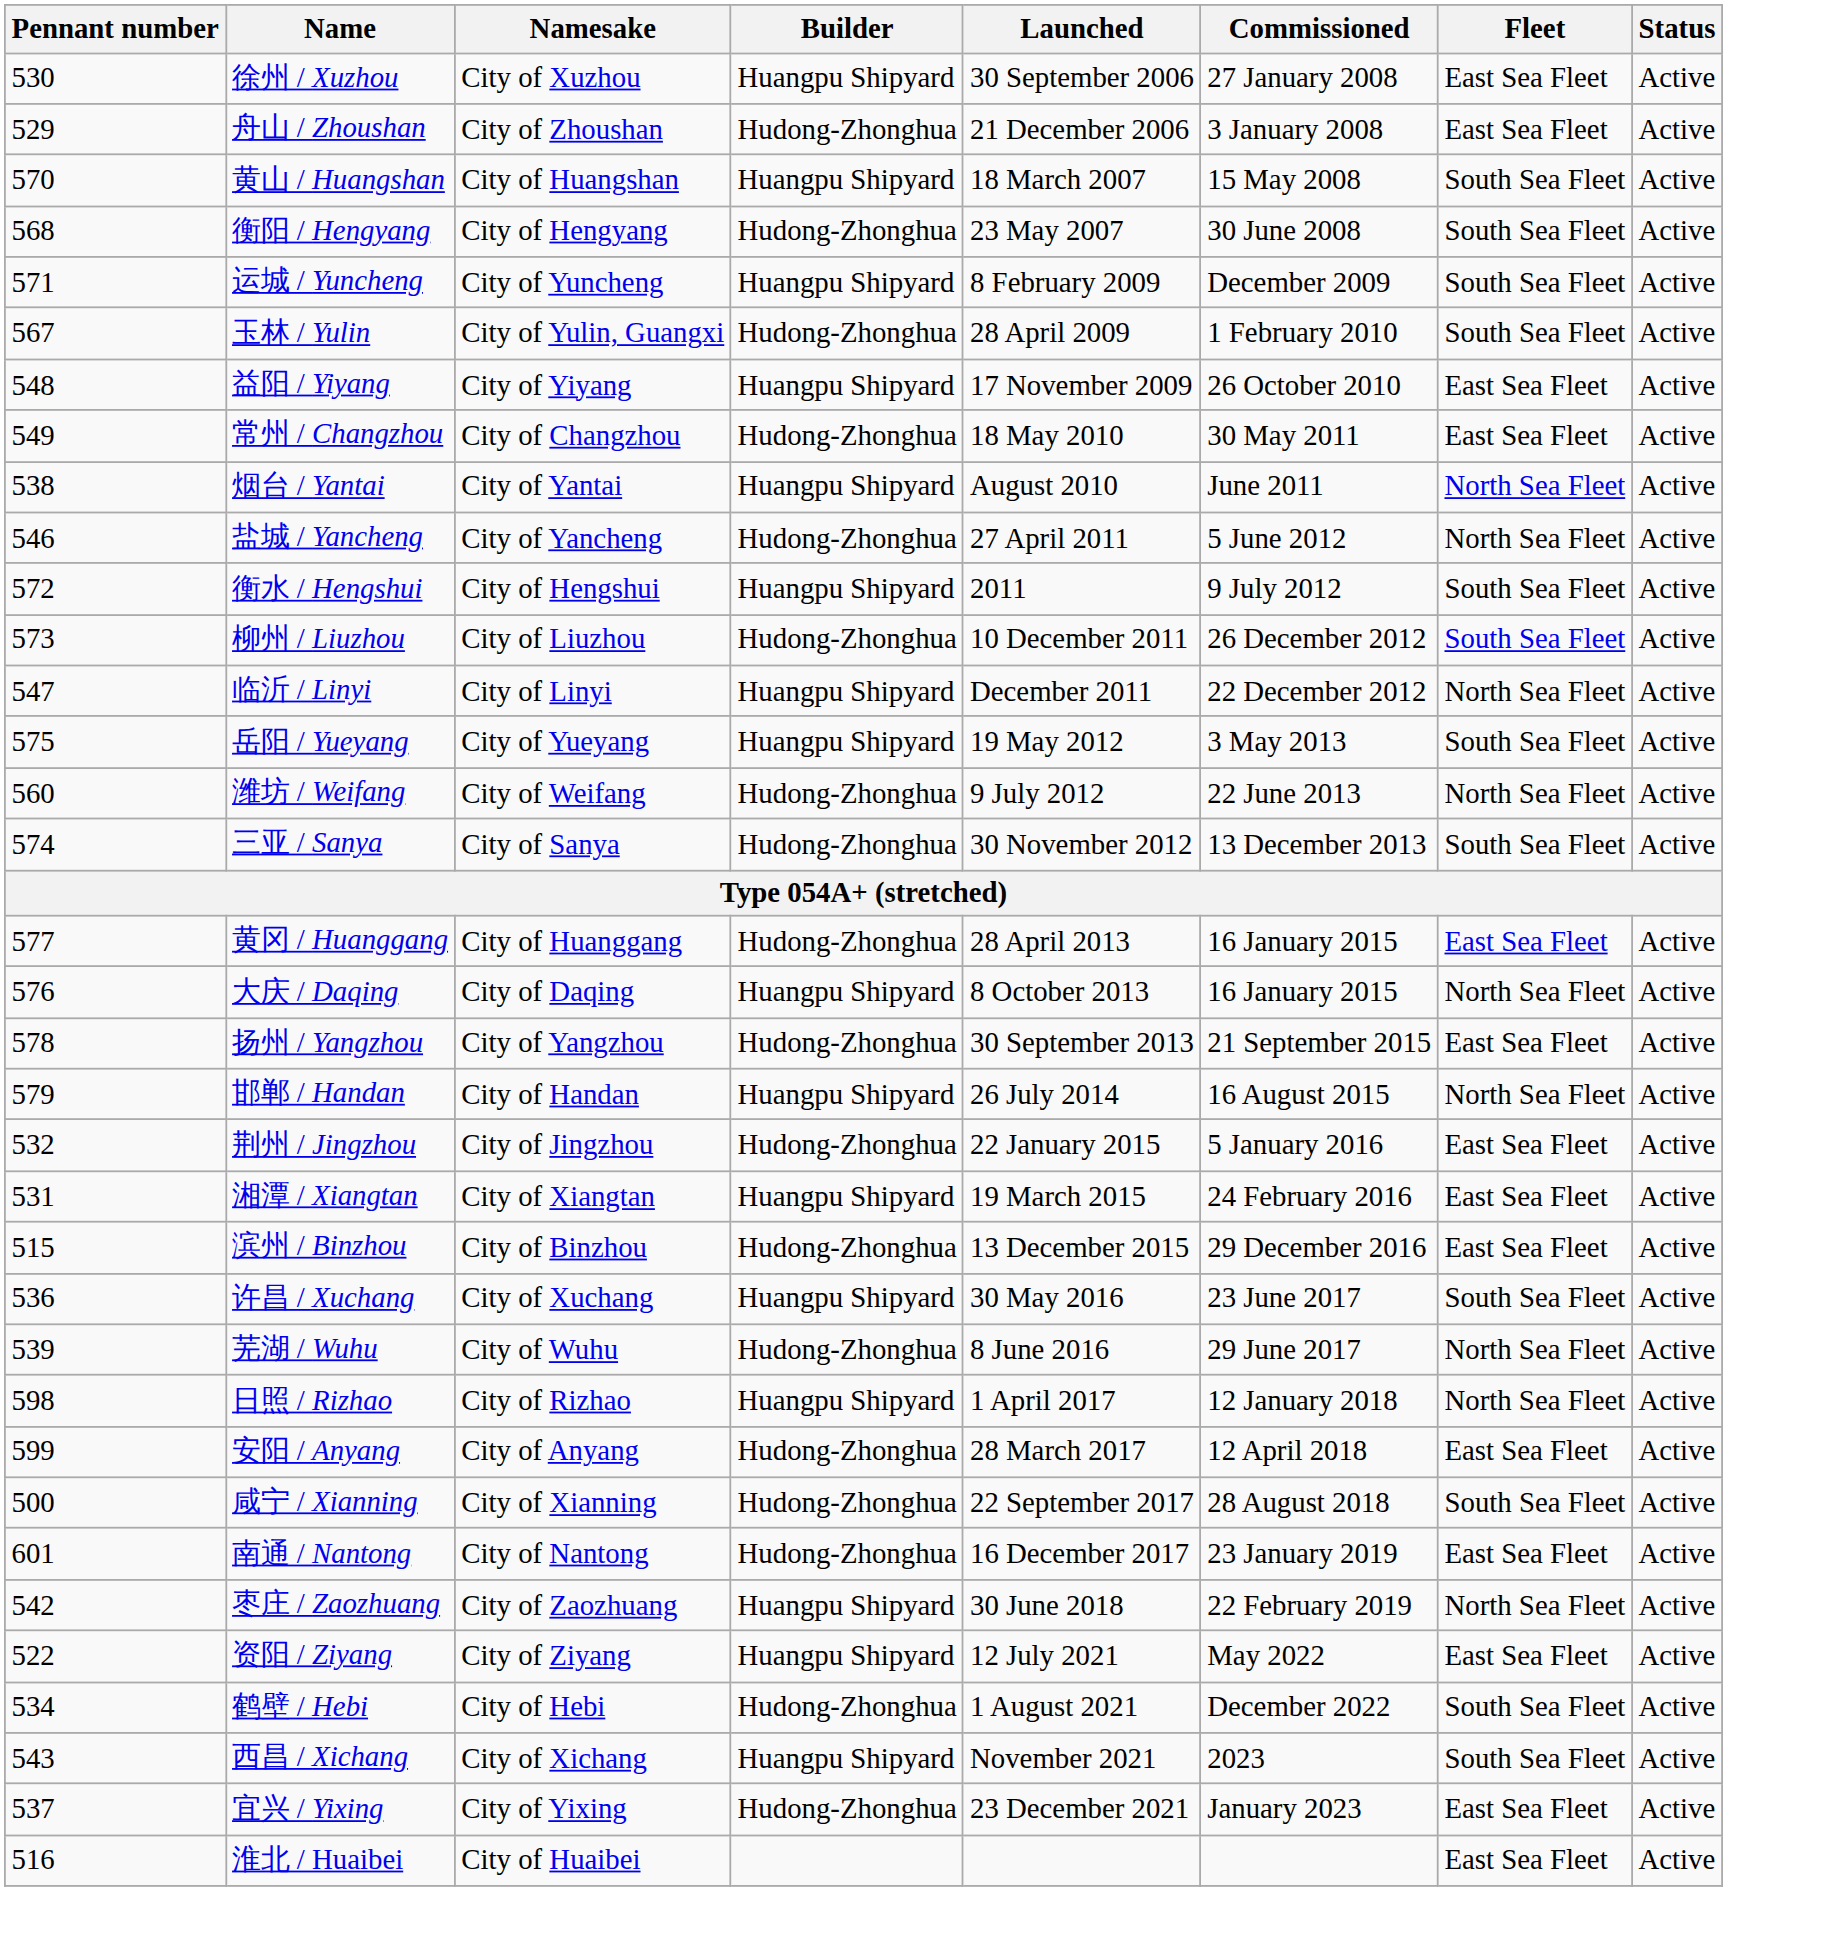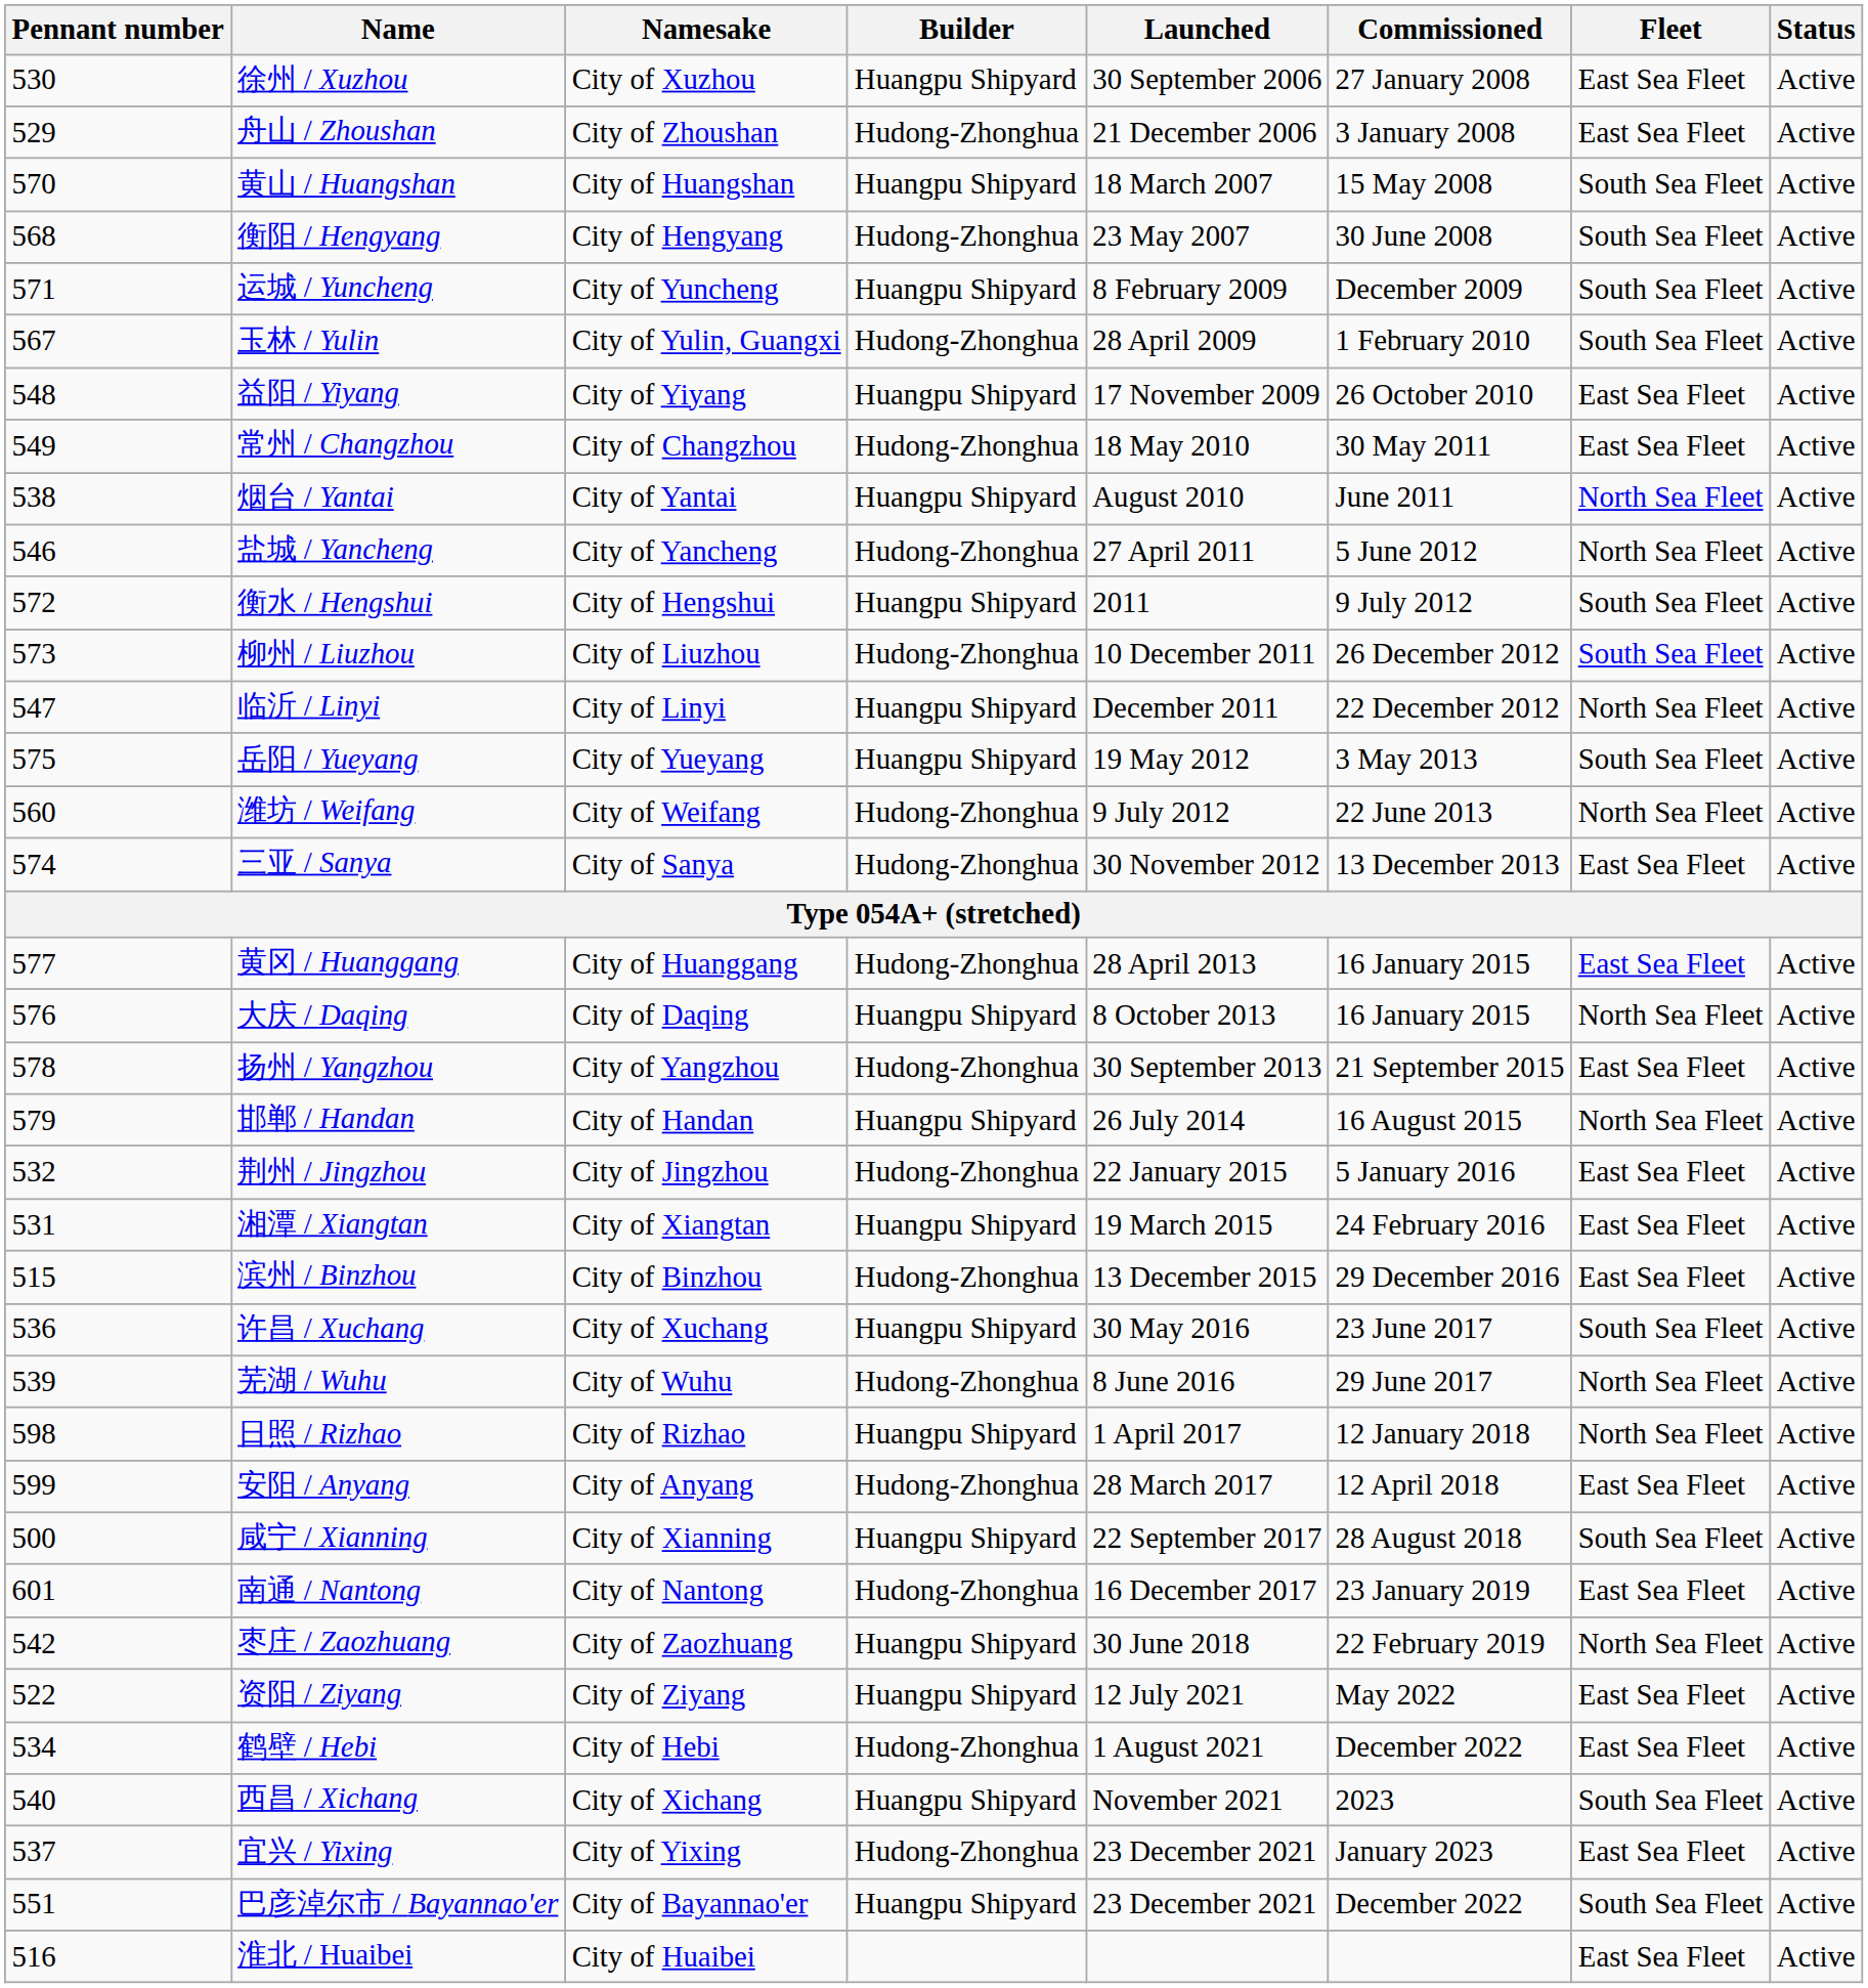 <table class="wikitable">
 <tr>
 <th style="line-height:1.2em;">Pennant number</th>
 <th>Name</th>
 <th>Namesake</th>
 <th>Builder</th>
 <th>Launched</th>
 <th>Commissioned</th>
 <th>Fleet</th>
 <th>Status</th>
 </tr>
 <tr>
 <td>530</td>
 <td><a href='#'>徐州 / <em>Xuzhou</em></a></td>
 <td>City of <a href='#'>Xuzhou</a></td>
 <td>Huangpu Shipyard</td>
 <td>30 September 2006</td>
 <td>27 January 2008</td>
 <td>East Sea Fleet</td>
 <td>Active</td>
 </tr>
 <tr>
 <td>529</td>
 <td><a href='#'>舟山 / <em>Zhoushan</em></a></td>
 <td>City of <a href='#'>Zhoushan</a></td>
 <td>Hudong-Zhonghua</td>
 <td>21 December 2006</td>
 <td>3 January 2008</td>
 <td>East Sea Fleet</td>
 <td>Active</td>
 </tr>
 <tr>
 <td>570</td>
 <td><a href='#'>黄山 / <em>Huangshan</em></a></td>
 <td>City of <a href='#'>Huangshan</a></td>
 <td>Huangpu Shipyard</td>
 <td>18 March 2007</td>
 <td>15 May 2008</td>
 <td>South Sea Fleet</td>
 <td>Active</td>
 </tr>
 <tr>
 <td>568</td>
 <td><a href='#'>衡阳 / <em>Hengyang</em></a></td>
 <td>City of <a href='#'>Hengyang</a></td>
 <td>Hudong-Zhonghua</td>
 <td>23 May 2007</td>
 <td>30 June 2008</td>
 <td>South Sea Fleet</td>
 <td>Active</td>
 </tr>
 <tr>
 <td>571</td>
 <td><a href='#'>运城 / <em>Yuncheng</em></a></td>
 <td>City of <a href='#'>Yuncheng</a></td>
 <td>Huangpu Shipyard</td>
 <td>8 February 2009</td>
 <td>December 2009</td>
 <td>South Sea Fleet</td>
 <td>Active</td>
 </tr>
 <tr>
 <td>567</td>
 <td><a href='#'>玉林 / <em>Yulin</em></a></td>
 <td>City of <a href='#'>Yulin, Guangxi</a></td>
 <td>Hudong-Zhonghua</td>
 <td>28 April 2009</td>
 <td>1 February 2010</td>
 <td>South Sea Fleet</td>
 <td>Active</td>
 </tr>
 <tr>
 <td>548</td>
 <td><a href='#'>益阳 / <em>Yiyang</em></a></td>
 <td>City of <a href='#'>Yiyang</a></td>
 <td>Huangpu Shipyard</td>
 <td>17 November 2009</td>
 <td>26 October 2010</td>
 <td>East Sea Fleet</td>
 <td>Active</td>
 </tr>
 <tr>
 <td>549</td>
 <td><a href='#'>常州 / <em>Changzhou</em></a></td>
 <td>City of <a href='#'>Changzhou</a></td>
 <td>Hudong-Zhonghua</td>
 <td>18 May 2010</td>
 <td>30 May 2011</td>
 <td>East Sea Fleet</td>
 <td>Active</td>
 </tr>
 <tr>
 <td>538</td>
 <td><a href='#'>烟台 / <em>Yantai</em></a></td>
 <td>City of <a href='#'>Yantai</a></td>
 <td>Huangpu Shipyard</td>
 <td>August 2010</td>
 <td>June 2011</td>
 <td><a href='#'>North Sea Fleet</a></td>
 <td>Active</td>
 </tr>
 <tr>
 <td>546</td>
 <td><a href='#'>盐城 / <em>Yancheng</em></a></td>
 <td>City of <a href='#'>Yancheng</a></td>
 <td>Hudong-Zhonghua</td>
 <td>27 April 2011</td>
 <td>5 June 2012</td>
 <td>North Sea Fleet</td>
 <td>Active</td>
 </tr>
 <tr>
 <td>572</td>
 <td><a href='#'>衡水 / <em>Hengshui</em></a></td>
 <td>City of <a href='#'>Hengshui</a></td>
 <td>Huangpu Shipyard</td>
 <td>2011</td>
 <td>9 July 2012</td>
 <td>South Sea Fleet</td>
 <td>Active</td>
 </tr>
 <tr>
 <td>573</td>
 <td><a href='#'>柳州 / <em>Liuzhou</em></a></td>
 <td>City of <a href='#'>Liuzhou</a></td>
 <td>Hudong-Zhonghua</td>
 <td>10 December 2011</td>
 <td>26 December 2012</td>
 <td><a href='#'>South Sea Fleet</a></td>
 <td>Active</td>
 </tr>
 <tr>
 <td>547</td>
 <td><a href='#'>临沂 / <em>Linyi</em></a></td>
 <td>City of <a href='#'>Linyi</a></td>
 <td>Huangpu Shipyard</td>
 <td>December 2011</td>
 <td>22 December 2012</td>
 <td>North Sea Fleet</td>
 <td>Active</td>
 </tr>
 <tr>
 <td>575</td>
 <td><a href='#'>岳阳 / <em>Yueyang</em></a></td>
 <td>City of <a href='#'>Yueyang</a></td>
 <td>Huangpu Shipyard</td>
 <td>19 May 2012</td>
 <td>3 May 2013</td>
 <td>South Sea Fleet</td>
 <td>Active</td>
 </tr>
 <tr>
 <td>560</td>
 <td><a href='#'>潍坊 / <em>Weifang</em></a></td>
 <td>City of <a href='#'>Weifang</a></td>
 <td>Hudong-Zhonghua</td>
 <td>9 July 2012</td>
 <td>22 June 2013</td>
 <td>North Sea Fleet</td>
 <td>Active</td>
 </tr>
 <tr>
 <td>574</td>
 <td><a href='#'>三亚 / <em>Sanya</em></a></td>
 <td>City of <a href='#'>Sanya</a></td>
 <td>Hudong-Zhonghua</td>
 <td>30 November 2012</td>
 <td>13 December 2013</td>
-<td>South Sea Fleet</td>
+<td>East Sea Fleet</td>
 <td>Active</td>
 </tr>
 <tr>
 <th colspan="8">Type 054A+ (stretched)</th>
 </tr>
 <tr>
 <td>577</td>
 <td><a href='#'>黄冈 / <em>Huanggang</em></a></td>
 <td>City of <a href='#'>Huanggang</a></td>
 <td>Hudong-Zhonghua</td>
 <td>28 April 2013</td>
 <td>16 January 2015</td>
 <td><a href='#'>East Sea Fleet</a></td>
 <td>Active</td>
 </tr>
 <tr>
 <td>576</td>
 <td><a href='#'>大庆 / <em>Daqing</em></a></td>
 <td>City of <a href='#'>Daqing</a></td>
 <td>Huangpu Shipyard</td>
 <td>8 October 2013</td>
 <td>16 January 2015</td>
 <td>North Sea Fleet</td>
 <td>Active</td>
 </tr>
 <tr>
 <td>578</td>
 <td><a href='#'>扬州 / <em>Yangzhou</em></a></td>
 <td>City of <a href='#'>Yangzhou</a></td>
 <td>Hudong-Zhonghua</td>
 <td>30 September 2013</td>
 <td>21 September 2015</td>
 <td>East Sea Fleet</td>
 <td>Active</td>
 </tr>
 <tr>
 <td>579</td>
 <td><a href='#'>邯郸 / <em>Handan</em></a></td>
 <td>City of <a href='#'>Handan</a></td>
 <td>Huangpu Shipyard</td>
 <td>26 July 2014</td>
 <td>16 August 2015</td>
 <td>North Sea Fleet</td>
 <td>Active</td>
 </tr>
 <tr>
 <td>532</td>
 <td><a href='#'>荆州 / <em>Jingzhou</em></a></td>
 <td>City of <a href='#'>Jingzhou</a></td>
 <td>Hudong-Zhonghua</td>
 <td>22 January 2015</td>
 <td>5 January 2016</td>
 <td>East Sea Fleet</td>
 <td>Active</td>
 </tr>
 <tr>
 <td>531</td>
 <td><a href='#'>湘潭 / <em>Xiangtan</em></a></td>
 <td>City of <a href='#'>Xiangtan</a></td>
 <td>Huangpu Shipyard</td>
 <td>19 March 2015</td>
 <td>24 February 2016</td>
 <td>East Sea Fleet</td>
 <td>Active</td>
 </tr>
 <tr>
 <td>515</td>
 <td><a href='#'>滨州 / <em>Binzhou</em></a></td>
 <td>City of <a href='#'>Binzhou</a></td>
 <td>Hudong-Zhonghua</td>
 <td>13 December 2015</td>
 <td>29 December 2016</td>
 <td>East Sea Fleet</td>
 <td>Active</td>
 </tr>
 <tr>
 <td>536</td>
 <td><a href='#'>许昌 / <em>Xuchang</em></a></td>
 <td>City of <a href='#'>Xuchang</a></td>
 <td>Huangpu Shipyard</td>
 <td>30 May 2016</td>
 <td>23 June 2017</td>
 <td>South Sea Fleet</td>
 <td>Active</td>
 </tr>
 <tr>
 <td>539</td>
 <td><a href='#'>芜湖 / <em>Wuhu</em></a></td>
 <td>City of <a href='#'>Wuhu</a></td>
 <td>Hudong-Zhonghua</td>
 <td>8 June 2016</td>
 <td>29 June 2017</td>
 <td>North Sea Fleet</td>
 <td>Active</td>
 </tr>
 <tr>
 <td>598</td>
 <td><a href='#'>日照 / <em>Rizhao</em></a></td>
 <td>City of <a href='#'>Rizhao</a></td>
 <td>Huangpu Shipyard</td>
 <td>1 April 2017</td>
 <td>12 January 2018</td>
 <td>North Sea Fleet</td>
 <td>Active</td>
 </tr>
 <tr>
 <td>599</td>
 <td><a href='#'>安阳 / <em>Anyang</em></a></td>
 <td>City of <a href='#'>Anyang</a></td>
 <td>Hudong-Zhonghua</td>
 <td>28 March 2017</td>
 <td>12 April 2018</td>
 <td>East Sea Fleet</td>
 <td>Active</td>
 </tr>
 <tr>
 <td>500</td>
 <td><a href='#'>咸宁 / <em>Xianning</em></a></td>
 <td>City of <a href='#'>Xianning</a></td>
-<td>Hudong-Zhonghua</td>
+<td>Huangpu Shipyard</td>
 <td>22 September 2017</td>
 <td>28 August 2018</td>
 <td>South Sea Fleet</td>
 <td>Active</td>
 </tr>
 <tr>
 <td>601</td>
 <td><a href='#'>南通 / <em>Nantong</em></a></td>
 <td>City of <a href='#'>Nantong</a></td>
 <td>Hudong-Zhonghua</td>
 <td>16 December 2017</td>
 <td>23 January 2019</td>
 <td>East Sea Fleet</td>
 <td>Active</td>
 </tr>
 <tr>
 <td>542</td>
 <td><a href='#'>枣庄 / <em>Zaozhuang</em></a></td>
 <td>City of <a href='#'>Zaozhuang</a></td>
 <td>Huangpu Shipyard</td>
 <td>30 June 2018</td>
 <td>22 February 2019</td>
 <td>North Sea Fleet</td>
 <td>Active</td>
 </tr>
 <tr>
 <td>522</td>
 <td><a href='#'>资阳 / <em>Ziyang</em></a></td>
 <td>City of <a href='#'>Ziyang</a></td>
 <td>Huangpu Shipyard</td>
 <td>12 July 2021</td>
 <td>May 2022</td>
 <td>East Sea Fleet</td>
 <td>Active</td>
 </tr>
 <tr>
 <td>534</td>
 <td><a href='#'>鹤壁 / <em>Hebi</em></a></td>
 <td>City of <a href='#'>Hebi</a></td>
 <td>Hudong-Zhonghua</td>
 <td>1 August 2021</td>
 <td>December 2022</td>
-<td>South Sea Fleet</td>
+<td>East Sea Fleet</td>
 <td>Active</td>
 </tr>
 <tr>
-<td>543</td>
+<td>540</td>
 <td><a href='#'>西昌 / <em>Xichang</em></a></td>
 <td>City of <a href='#'>Xichang</a></td>
 <td>Huangpu Shipyard</td>
 <td>November 2021</td>
 <td>2023</td>
 <td>South Sea Fleet</td>
 <td>Active</td>
 </tr>
 <tr>
 <td>537</td>
 <td><a href='#'>宜兴 / <em>Yixing</em></a></td>
 <td>City of <a href='#'>Yixing</a></td>
 <td>Hudong-Zhonghua</td>
 <td>23 December 2021</td>
 <td>January 2023</td>
 <td>East Sea Fleet</td>
 <td>Active</td>
 </tr>
 <tr>
+<td>551</td>
+<td><a href='#'>巴彦淖尔市 / <em>Bayannao'er</em></a></td>
+<td>City of <a href='#'>Bayannao'er</a></td>
+<td>Huangpu Shipyard</td>
+<td>23 December 2021</td>
+<td>December 2022</td>
+<td>South Sea Fleet</td>
+<td>Active</td>
+</tr>
+<tr>
 <td>516</td>
 <td><a href='#'>淮北 / Huaibei</a></td>
 <td>City of <a href='#'>Huaibei</a></td>
 <td></td>
 <td></td>
 <td></td>
 <td>East Sea Fleet</td>
 <td>Active</td>
 </tr>
 </table>
